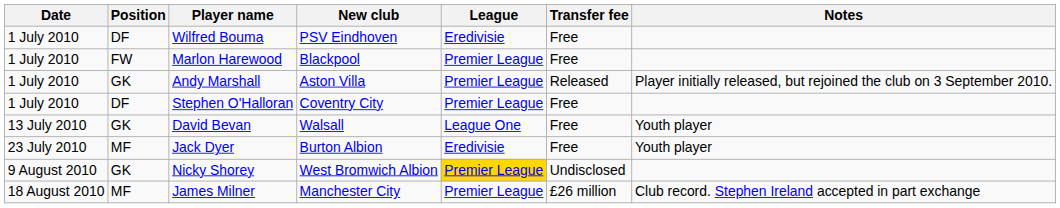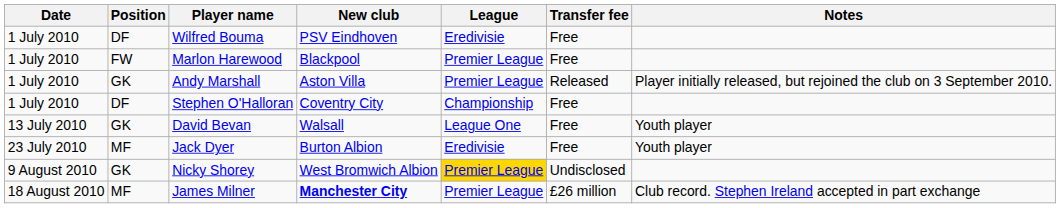 <table class="wikitable">
 <tr>
 <th>Date</th>
 <th>Position</th>
 <th>Player name</th>
 <th>New club</th>
 <th>League</th>
 <th>Transfer fee</th>
 <th>Notes</th>
 </tr>
 <tr>
 <td>1 July 2010</td>
 <td>DF</td>
 <td> <a href='#'>Wilfred Bouma</a></td>
 <td> <a href='#'>PSV Eindhoven</a></td>
 <td> <a href='#'>Eredivisie</a></td>
 <td>Free</td>
 <td></td>
 </tr>
 <tr>
 <td>1 July 2010</td>
 <td>FW</td>
 <td> <a href='#'>Marlon Harewood</a></td>
 <td> <a href='#'>Blackpool</a></td>
 <td> <a href='#'>Premier League</a></td>
 <td>Free</td>
 <td></td>
 </tr>
 <tr>
 <td>1 July 2010</td>
 <td>GK</td>
 <td> <a href='#'>Andy Marshall</a></td>
 <td> <a href='#'>Aston Villa</a></td>
 <td> <a href='#'>Premier League</a></td>
 <td>Released</td>
 <td>Player initially released, but rejoined the club on 3 September 2010.</td>
 </tr>
 <tr>
 <td>1 July 2010</td>
 <td>DF</td>
 <td> <a href='#'>Stephen O'Halloran</a></td>
 <td> <a href='#'>Coventry City</a></td>
-<td> <a href='#'>Premier League</a></td>
+<td> <a href='#'>Championship</a></td>
 <td>Free</td>
 <td></td>
 </tr>
 <tr>
 <td>13 July 2010</td>
 <td>GK</td>
 <td> <a href='#'>David Bevan</a></td>
 <td> <a href='#'>Walsall</a></td>
 <td> <a href='#'>League One</a></td>
 <td>Free</td>
 <td>Youth player</td>
 </tr>
 <tr>
 <td>23 July 2010</td>
 <td>MF</td>
 <td> <a href='#'>Jack Dyer</a></td>
 <td> <a href='#'>Burton Albion</a></td>
 <td> <a href='#'>Eredivisie</a></td>
 <td>Free</td>
 <td>Youth player</td>
 </tr>
 <tr>
 <td>9 August 2010</td>
 <td>GK</td>
 <td> <a href='#'>Nicky Shorey</a></td>
 <td> <a href='#'>West Bromwich Albion</a></td>
 <td style="background: gold;"> <a href='#'>Premier League</a></td>
 <td>Undisclosed</td>
 <td></td>
 </tr>
 <tr>
 <td>18 August 2010</td>
 <td>MF</td>
 <td> <a href='#'>James Milner</a></td>
-<td> <a href='#'>Manchester City</a></td>
+<td><strong> <a href='#'>Manchester City</a></strong></td>
 <td> <a href='#'>Premier League</a></td>
 <td>£26 million</td>
 <td>Club record. <a href='#'>Stephen Ireland</a> accepted in part exchange</td>
 </tr>
 </table>
